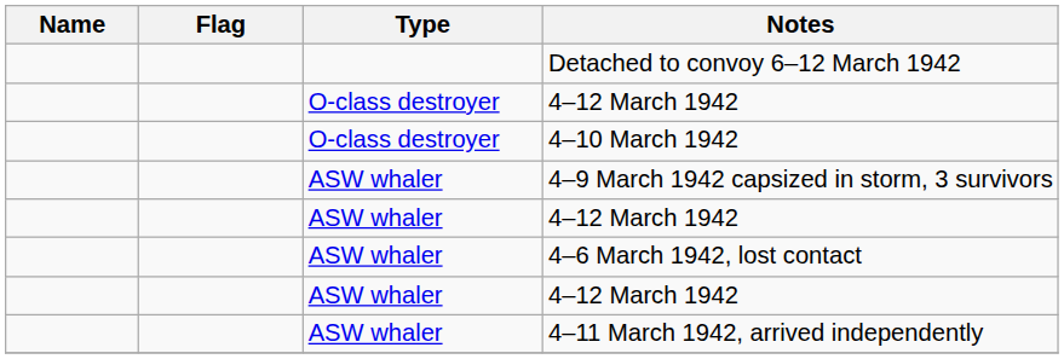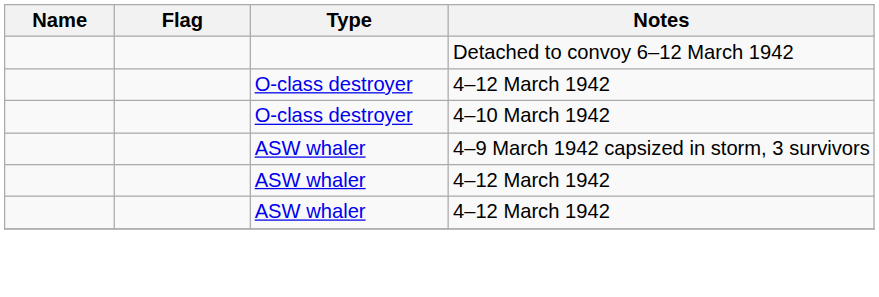 <table class="wikitable sortable">
 <tr>
 <th scope="col" width="80px">Name</th>
 <th scope="col" width="100px">Flag</th>
 <th scope="col" width="150px">Type</th>
 <th>Notes</th>
 </tr>
 <tr>
 <td align="left"></td>
 <td align="left"></td>
 <td align="left"></td>
 <td align="left">Detached to convoy 6–12 March 1942</td>
 </tr>
 <tr>
 <td align="left"></td>
 <td align="left"></td>
 <td align="left"><a href='#'>O-class destroyer</a></td>
 <td align="left">4–12 March 1942</td>
 </tr>
 <tr>
 <td align="left"></td>
 <td align="left"></td>
 <td align="left"><a href='#'>O-class destroyer</a></td>
 <td align="left">4–10 March 1942</td>
 </tr>
 <tr>
 <td align="left"></td>
 <td align="left"></td>
 <td align="left"><a href='#'>ASW whaler</a></td>
 <td align="left">4–9 March 1942 capsized in storm, 3 survivors</td>
 </tr>
 <tr>
 <td align="left"></td>
 <td align="left"></td>
 <td align="left"><a href='#'>ASW whaler</a></td>
 <td align="left">4–12 March 1942</td>
 </tr>
 <tr>
 <td align="left"></td>
 <td align="left"></td>
 <td align="left"><a href='#'>ASW whaler</a></td>
-<td align="left">4–6 March 1942, lost contact</td>
-</tr>
-<tr>
-<td align="left"></td>
-<td align="left"></td>
-<td align="left"><a href='#'>ASW whaler</a></td>
 <td align="left">4–12 March 1942</td>
-</tr>
-<tr>
-<td align="left"></td>
-<td align="left"></td>
-<td align="left"><a href='#'>ASW whaler</a></td>
-<td align="left">4–11 March 1942, arrived independently</td>
 </tr>
 <tr>
 </tr>
 </table>
